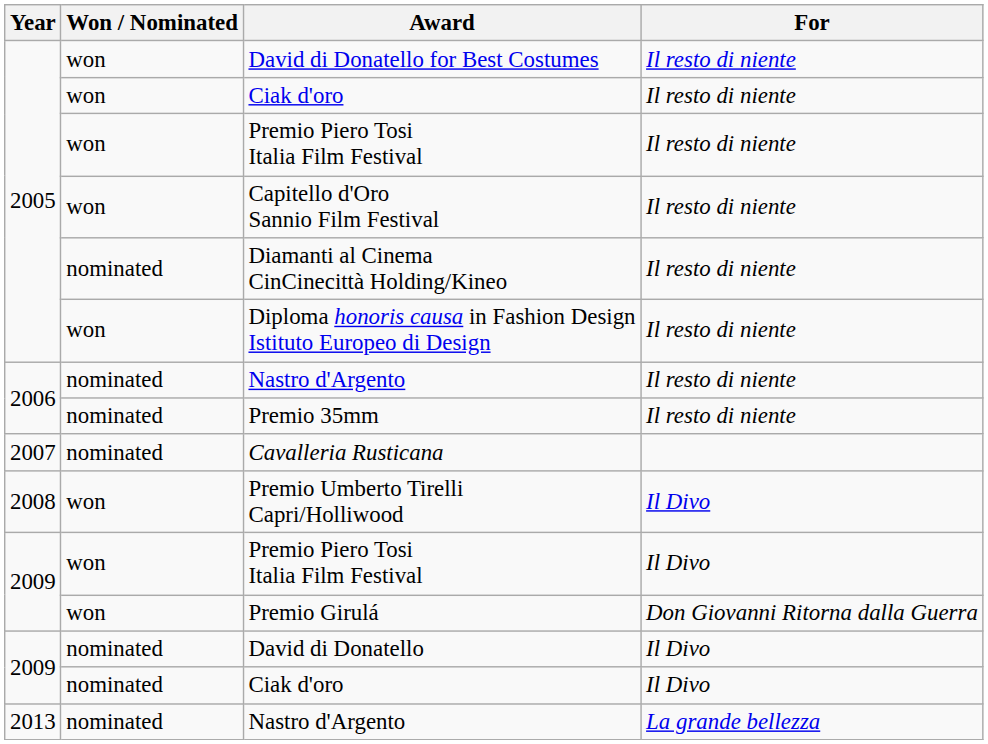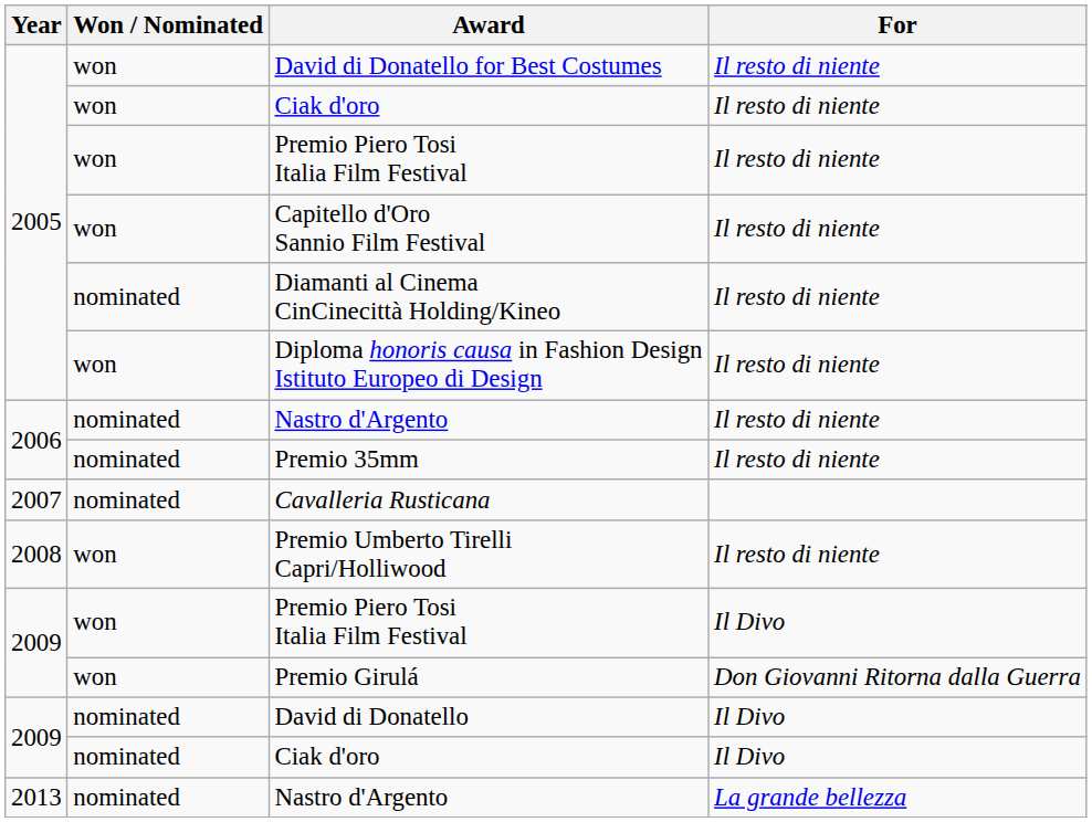 <table class="wikitable">
 <tr>
 <th>Year</th>
 <th>Won / Nominated</th>
 <th>Award</th>
 <th>For</th>
 </tr>
 <tr>
 <td rowspan="6">2005</td>
 <td>won</td>
 <td><a href='#'>David di Donatello for Best Costumes</a></td>
 <td><em><a href='#'>Il resto di niente</a></em></td>
 </tr>
 <tr>
 <td>won</td>
 <td><a href='#'>Ciak d'oro</a></td>
 <td><em>Il resto di niente</em></td>
 </tr>
 <tr>
 <td>won</td>
 <td>Premio Piero Tosi <br> Italia Film Festival</td>
 <td><em>Il resto di niente</em></td>
 </tr>
 <tr>
 <td>won</td>
 <td>Capitello d'Oro <br> Sannio Film Festival</td>
 <td><em>Il resto di niente</em></td>
 </tr>
 <tr>
 <td>nominated</td>
 <td>Diamanti al Cinema <br>CinCinecittà Holding/Kineo</td>
 <td><em>Il resto di niente</em></td>
 </tr>
 <tr>
 <td>won</td>
 <td>Diploma <em><a href='#'>honoris causa</a></em> in Fashion Design <br> <a href='#'>Istituto Europeo di Design</a></td>
 <td><em>Il resto di niente</em></td>
 </tr>
 <tr>
 <td rowspan="2">2006</td>
 <td>nominated</td>
 <td><a href='#'>Nastro d'Argento</a></td>
 <td><em>Il resto di niente</em></td>
 </tr>
 <tr>
 <td>nominated</td>
 <td>Premio 35mm</td>
 <td><em>Il resto di niente</em></td>
 </tr>
 <tr>
 <td>2007</td>
 <td>nominated</td>
 <td Chioma de Berenice><em>Cavalleria Rusticana</em></td>
 </tr>
 <tr>
 <td>2008</td>
 <td>won</td>
 <td>Premio Umberto Tirelli <br>Capri/Holliwood</td>
-<td><em><a href='#'>Il Divo</a></em></td>
+<td><em>Il resto di niente</em></td>
 </tr>
 <tr>
 <td rowspan = "2">2009</td>
 <td>won</td>
 <td>Premio Piero Tosi <br> Italia Film Festival</td>
 <td><em>Il Divo</em></td>
 </tr>
 <tr>
 <td>won</td>
 <td>Premio Girulá</td>
 <td><em>Don Giovanni Ritorna dalla Guerra</em></td>
 </tr>
 <tr>
 <td rowspan="2">2009</td>
 <td>nominated</td>
 <td>David di Donatello</td>
 <td><em>Il Divo</em></td>
 </tr>
 <tr>
 <td>nominated</td>
 <td>Ciak d'oro</td>
 <td><em>Il Divo</em></td>
 </tr>
 <tr>
 <td>2013</td>
 <td>nominated</td>
 <td>Nastro d'Argento</td>
 <td><em><a href='#'>La grande bellezza</a></em></td>
 </tr>
 </table>
